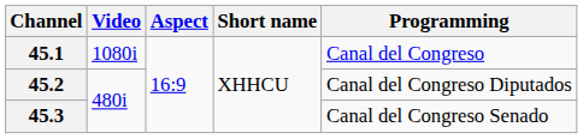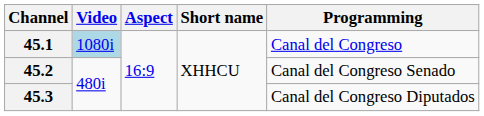 <table class="wikitable sortable">
 <tr>
 <th scope = "col">Channel</th>
 <th scope = "col"><a href='#'>Video</a></th>
 <th scope = "col"><a href='#'>Aspect</a></th>
 <th scope = "col">Short name</th>
 <th scope = "col">Programming</th>
 </tr>
 <tr>
 <th scope = "row">45.1</th>
-<td rowspan=1><a href='#'>1080i</a></td>
+<td rowspan=1 style="background: lightblue;"><a href='#'>1080i</a></td>
 <td rowspan=3><a href='#'>16:9</a></td>
 <td rowspan=3>XHHCU</td>
 <td><a href='#'>Canal del Congreso</a></td>
 </tr>
 <tr>
 <th scope = "row">45.2</th>
 <td rowspan=2><a href='#'>480i</a></td>
-<td>Canal del Congreso Diputados</td>
+<td>Canal del Congreso Senado</td>
 </tr>
 <tr>
 <th scope = "row">45.3</th>
-<td>Canal del Congreso Senado</td>
+<td>Canal del Congreso Diputados</td>
 </tr>
 </table>
